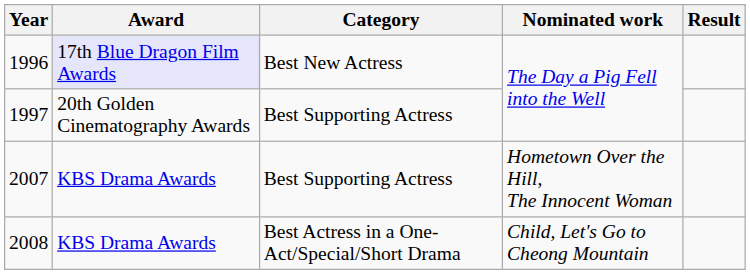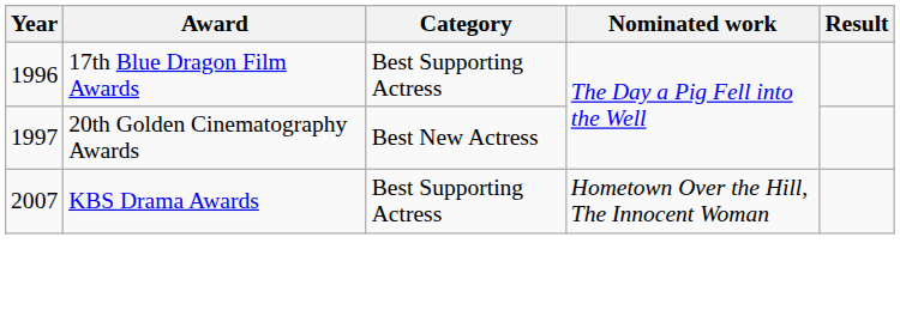 <table class="wikitable">
 <tr>
 <th>Year</th>
 <th>Award</th>
 <th>Category</th>
 <th>Nominated work</th>
 <th>Result</th>
 </tr>
 <tr>
 <td>1996</td>
-<td style="background: lavender;">17th <a href='#'>Blue Dragon Film Awards</a></td>
-<td>Best New Actress</td>
+<td>17th <a href='#'>Blue Dragon Film Awards</a></td>
+<td>Best Supporting Actress</td>
 <td rowspan=2><em><a href='#'>The Day a Pig Fell into the Well</a></em></td>
 <td></td>
 </tr>
 <tr>
 <td>1997</td>
 <td>20th Golden Cinematography Awards</td>
-<td>Best Supporting Actress</td>
+<td>Best New Actress</td>
 <td></td>
 </tr>
 <tr>
 <td>2007</td>
 <td><a href='#'>KBS Drama Awards</a></td>
 <td>Best Supporting Actress</td>
 <td><em>Hometown Over the Hill</em>, <br> <em>The Innocent Woman</em></td>
 <td></td>
 </tr>
-<tr>
-<td>2008</td>
-<td><a href='#'>KBS Drama Awards</a></td>
-<td>Best Actress in a One-Act/Special/Short Drama</td>
-<td><em>Child, Let's Go to Cheong Mountain</em></td>
-<td></td>
-</tr>
 </table>
